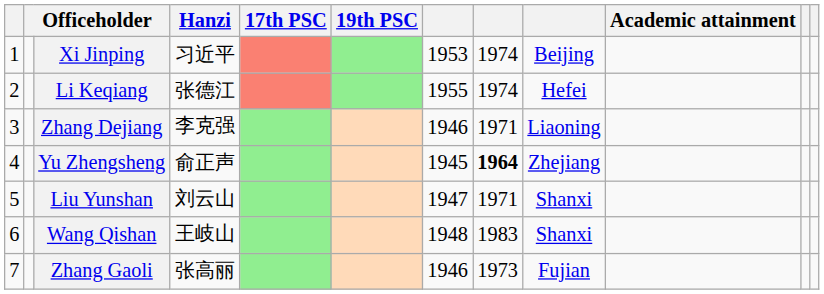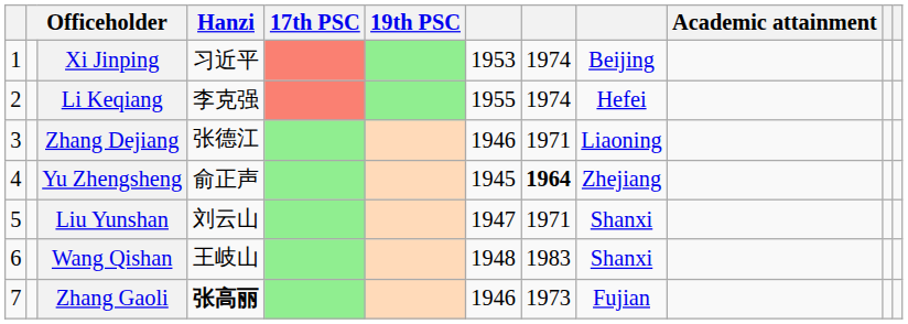 <table class="wikitable sortable" style=text-align:center>
 <tr>
 <th scope=col></th>
 <th scope=col colspan="2">Officeholder</th>
 <th scope=col><a href='#'>Hanzi</a></th>
 <th scope=col><a href='#'>17th PSC</a></th>
 <th scope=col><a href='#'>19th PSC</a></th>
 <th scope=col></th>
 <th scope=col></th>
 <th scope=col></th>
 <th scope=col>Academic attainment</th>
 <th scope=col></th>
 <th scope=col class="unsortable"></th>
 </tr>
 <tr>
 <td>1</td>
 <td></td>
 <th align="center" scope="row" style="font-weight:normal;"><a href='#'>Xi Jinping</a></th>
 <td data-sort-value="1">习近平</td>
 <td bgcolor = Salmon></td>
 <td bgcolor = LightGreen></td>
 <td>1953</td>
 <td>1974</td>
 <td><a href='#'>Beijing</a></td>
 <td></td>
 <td></td>
 <td></td>
 </tr>
 <tr>
 <td>2</td>
 <td></td>
 <th align="center" scope="row" style="font-weight:normal;"><a href='#'>Li Keqiang</a></th>
-<td data-sort-value="17">张德江</td>
+<td data-sort-value="11">李克强</td>
 <td bgcolor = Salmon></td>
 <td bgcolor = LightGreen></td>
 <td>1955</td>
 <td>1974</td>
 <td><a href='#'>Hefei</a></td>
 <td></td>
 <td></td>
 <td></td>
 </tr>
 <tr>
 <td>3</td>
 <td></td>
 <th align="center" scope="row" style="font-weight:normal;"><a href='#'>Zhang Dejiang</a></th>
-<td data-sort-value="11">李克强</td>
+<td data-sort-value="17">张德江</td>
 <td bgcolor = LightGreen></td>
 <td bgcolor = PeachPuff></td>
 <td>1946</td>
 <td>1971</td>
 <td><a href='#'>Liaoning</a></td>
 <td></td>
 <td></td>
 <td></td>
 </tr>
 <tr>
 <td>4</td>
 <td></td>
 <th align="center" scope="row" style="font-weight:normal;"><a href='#'>Yu Zhengsheng</a></th>
 <td data-sort-value="22">俞正声</td>
 <td bgcolor = LightGreen></td>
 <td bgcolor = PeachPuff></td>
 <td>1945</td>
 <td><strong>1964</strong></td>
 <td><a href='#'>Zhejiang</a></td>
 <td></td>
 <td></td>
 <td></td>
 </tr>
 <tr>
 <td>5</td>
 <td></td>
 <th align="center" scope="row" style="font-weight:normal;"><a href='#'>Liu Yunshan</a></th>
 <td data-sort-value="5">刘云山</td>
 <td bgcolor = LightGreen></td>
 <td bgcolor = PeachPuff></td>
 <td>1947</td>
 <td>1971</td>
 <td><a href='#'>Shanxi</a></td>
 <td></td>
 <td></td>
 <td></td>
 </tr>
 <tr>
 <td>6</td>
 <td></td>
 <th align="center" scope="row" style="font-weight:normal;"><a href='#'>Wang Qishan</a></th>
 <td data-sort-value="3">王岐山</td>
 <td bgcolor = LightGreen></td>
 <td bgcolor = PeachPuff></td>
 <td>1948</td>
 <td>1983</td>
 <td><a href='#'>Shanxi</a></td>
 <td></td>
 <td></td>
 <td></td>
 </tr>
 <tr>
 <td>7</td>
 <td></td>
 <th align="center" scope="row" style="font-weight:normal;"><a href='#'>Zhang Gaoli</a></th>
-<td data-sort-value="16">张高丽</td>
+<td data-sort-value="16"><strong>张高丽</strong></td>
 <td bgcolor = LightGreen></td>
 <td bgcolor = PeachPuff></td>
 <td>1946</td>
 <td>1973</td>
 <td><a href='#'>Fujian</a></td>
 <td></td>
 <td></td>
 <td></td>
 </tr>
 </table>
